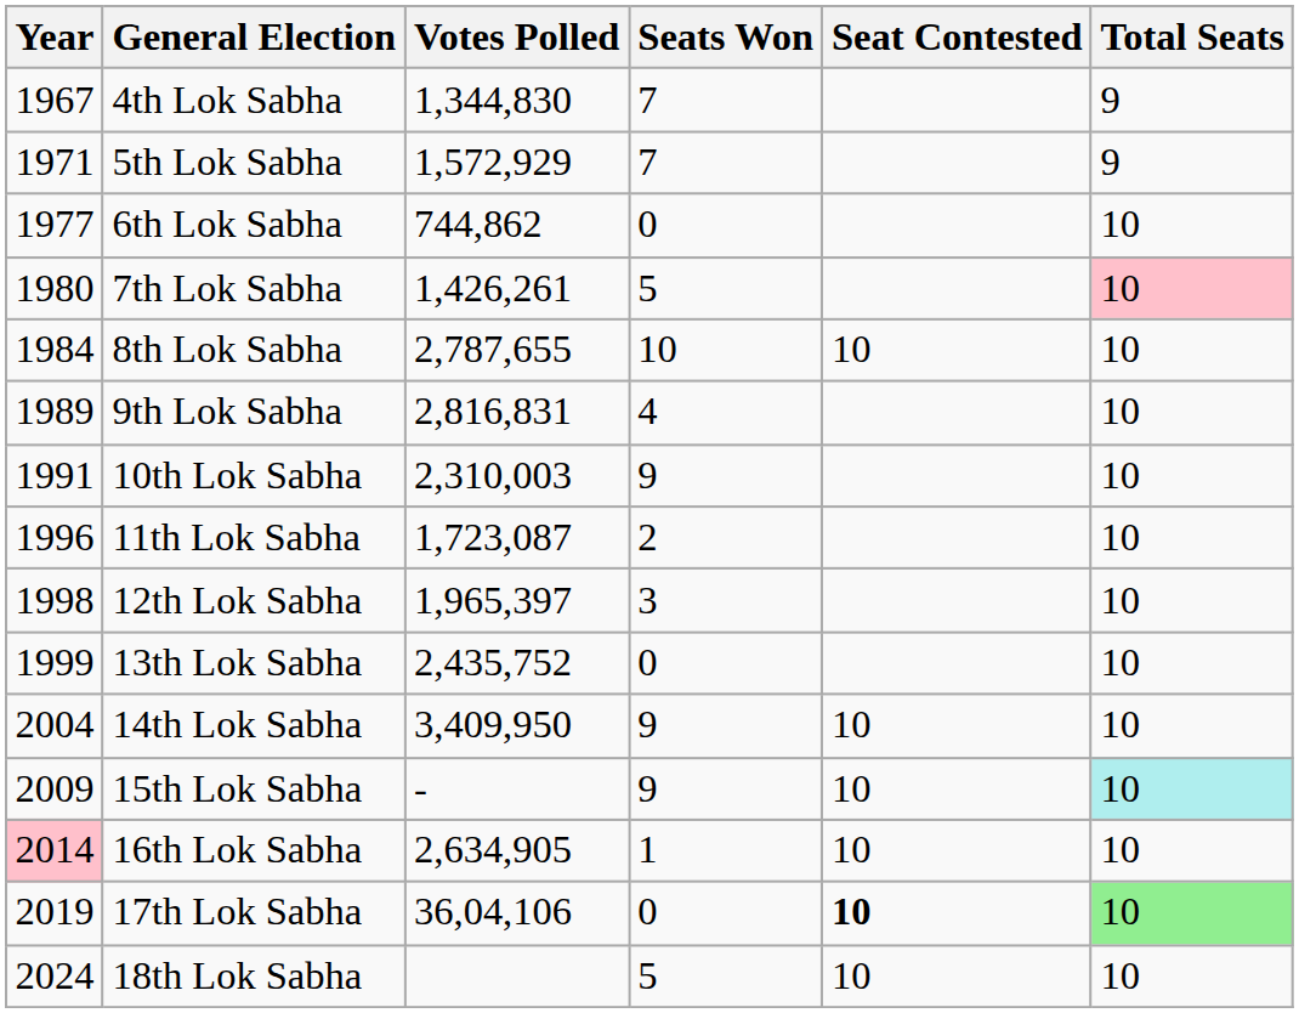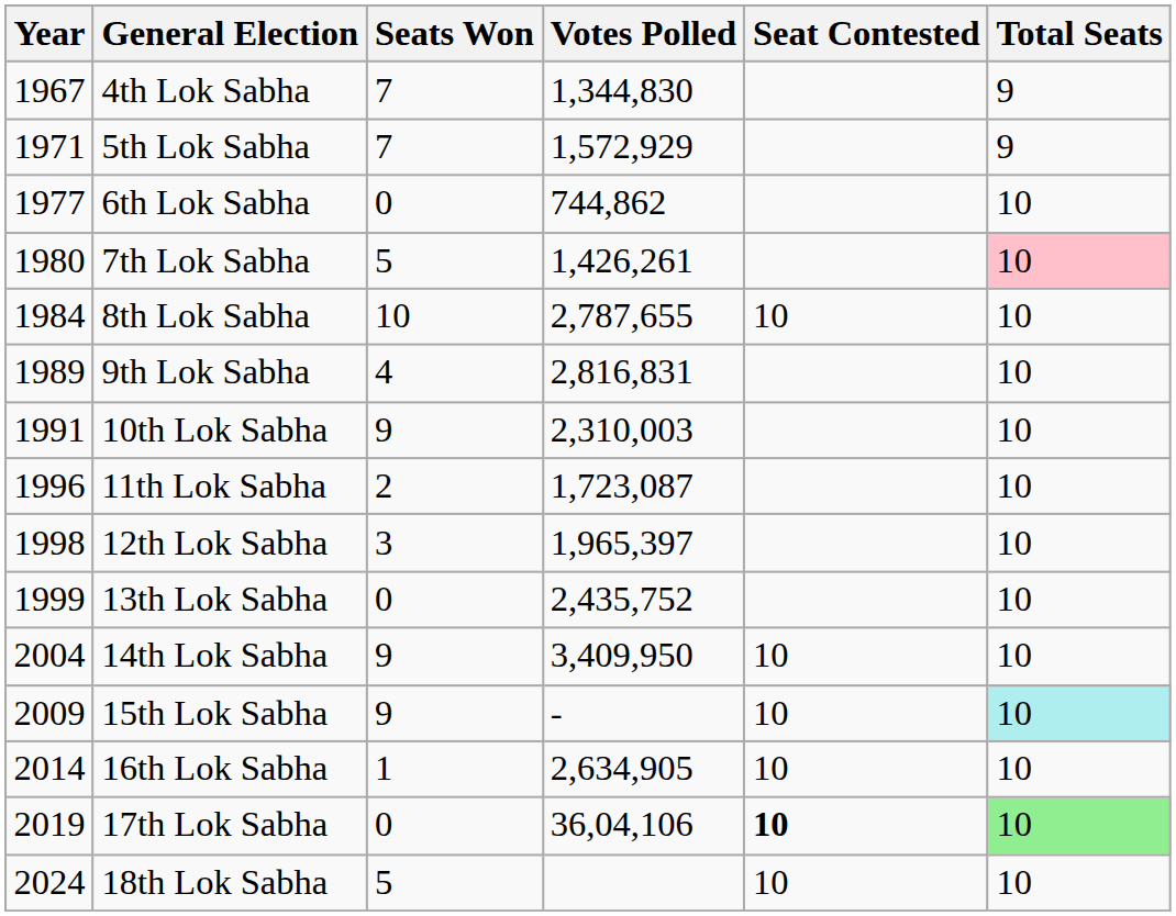 <table class="wikitable">
 <tr>
 <th>Year</th>
 <th>General Election</th>
+<th>Seats Won</th>
 <th>Votes Polled</th>
-<th>Seats Won</th>
 <th>Seat Contested</th>
 <th>Total Seats</th>
 </tr>
 <tr>
 <td>1967</td>
 <td>4th Lok Sabha</td>
+<td>7</td>
 <td>1,344,830</td>
-<td>7</td>
 <td></td>
 <td>9</td>
 </tr>
 <tr>
 <td>1971</td>
 <td>5th Lok Sabha</td>
+<td>7</td>
 <td>1,572,929</td>
-<td>7</td>
 <td></td>
 <td>9</td>
 </tr>
 <tr>
 <td>1977</td>
 <td>6th Lok Sabha</td>
+<td>0</td>
 <td>744,862</td>
-<td>0</td>
 <td></td>
 <td>10</td>
 </tr>
 <tr>
 <td>1980</td>
 <td>7th Lok Sabha</td>
+<td>5</td>
 <td>1,426,261</td>
-<td>5</td>
 <td></td>
 <td style="background: pink;">10</td>
 </tr>
 <tr>
 <td>1984</td>
 <td>8th Lok Sabha</td>
+<td>10</td>
 <td>2,787,655</td>
-<td>10</td>
 <td>10</td>
 <td>10</td>
 </tr>
 <tr>
 <td>1989</td>
 <td>9th Lok Sabha</td>
+<td>4</td>
 <td>2,816,831</td>
-<td>4</td>
 <td></td>
 <td>10</td>
 </tr>
 <tr>
 <td>1991</td>
 <td>10th Lok Sabha</td>
+<td>9</td>
 <td>2,310,003</td>
-<td>9</td>
 <td></td>
 <td>10</td>
 </tr>
 <tr>
 <td>1996</td>
 <td>11th Lok Sabha</td>
+<td>2</td>
 <td>1,723,087</td>
-<td>2</td>
 <td></td>
 <td>10</td>
 </tr>
 <tr>
 <td>1998</td>
 <td>12th Lok Sabha</td>
+<td>3</td>
 <td>1,965,397</td>
-<td>3</td>
 <td></td>
 <td>10</td>
 </tr>
 <tr>
 <td>1999</td>
 <td>13th Lok Sabha</td>
+<td>0</td>
 <td>2,435,752</td>
-<td>0</td>
 <td></td>
 <td>10</td>
 </tr>
 <tr>
 <td>2004</td>
 <td>14th Lok Sabha</td>
+<td>9</td>
 <td>3,409,950</td>
-<td>9</td>
 <td>10</td>
 <td>10</td>
 </tr>
 <tr>
 <td>2009</td>
 <td>15th Lok Sabha</td>
+<td>9</td>
 <td>-</td>
-<td>9</td>
 <td>10</td>
 <td style="background: paleturquoise;">10</td>
 </tr>
 <tr>
-<td style="background: pink;">2014</td>
+<td>2014</td>
 <td>16th Lok Sabha</td>
+<td>1</td>
 <td>2,634,905</td>
-<td>1</td>
 <td>10</td>
 <td>10</td>
 </tr>
 <tr>
 <td>2019</td>
 <td>17th Lok Sabha</td>
+<td>0</td>
 <td>36,04,106</td>
-<td>0</td>
 <td><strong>10</strong></td>
 <td style="background: lightgreen;">10</td>
 </tr>
 <tr>
 <td>2024</td>
 <td>18th Lok Sabha</td>
+<td>5</td>
 <td></td>
-<td>5</td>
 <td>10</td>
 <td>10</td>
 </tr>
 </table>
